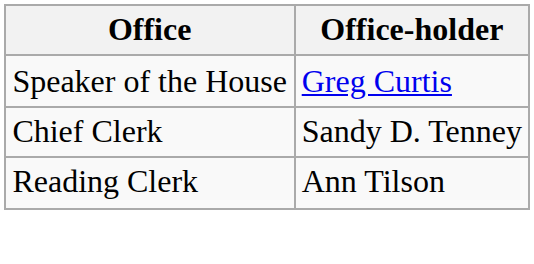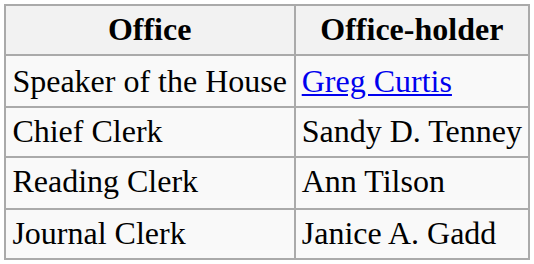 <table class="wikitable">
 <tr>
 <th>Office</th>
 <th>Office-holder</th>
 </tr>
 <tr>
 <td>Speaker of the House</td>
 <td><a href='#'>Greg Curtis</a></td>
 </tr>
 <tr>
 <td>Chief Clerk</td>
 <td>Sandy D. Tenney</td>
 </tr>
 <tr>
 <td>Reading Clerk</td>
 <td>Ann Tilson</td>
 </tr>
 <tr>
+<td>Journal Clerk</td>
+<td>Janice A. Gadd</td>
+</tr>
+<tr>
 </tr>
 </table>
